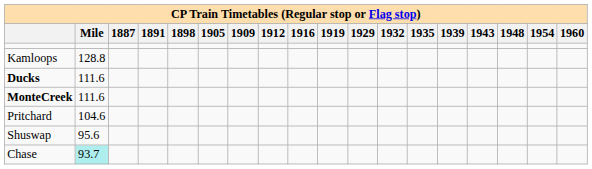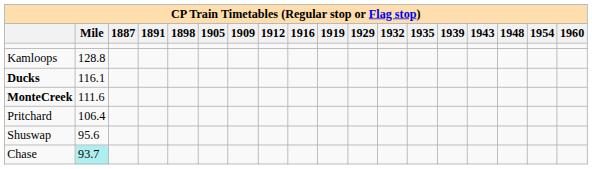 <table class="wikitable">
 <tr>
 <th colspan="18" style="background:#ffdead;">CP Train Timetables (Regular stop or <a href='#'>Flag stop</a>)</th>
 </tr>
 <tr>
 <th></th>
 <th>Mile</th>
 <th>1887</th>
 <th>1891</th>
 <th>1898</th>
 <th>1905</th>
 <th>1909</th>
 <th>1912</th>
 <th>1916</th>
 <th>1919</th>
 <th>1929</th>
 <th>1932</th>
 <th>1935</th>
 <th>1939</th>
 <th>1943</th>
 <th>1948</th>
 <th>1954</th>
 <th>1960</th>
 </tr>
 <tr>
 <td></td>
 <td></td>
 <td></td>
 <td></td>
 <td></td>
 <td></td>
 <td></td>
 <td></td>
 <td></td>
 <td></td>
 <td></td>
 <td></td>
 <td></td>
 <td></td>
 <td></td>
 <td></td>
 <td></td>
 <td></td>
 </tr>
 <tr>
 <td>Kamloops</td>
 <td>128.8</td>
 <td></td>
 <td></td>
 <td></td>
 <td></td>
 <td></td>
 <td></td>
 <td></td>
 <td></td>
 <td></td>
 <td></td>
 <td></td>
 <td></td>
 <td></td>
 <td></td>
 <td></td>
 <td></td>
 </tr>
 <tr>
 <td><strong>Ducks</strong></td>
-<td>111.6</td>
+<td>116.1</td>
 <td></td>
 <td></td>
 <td></td>
 <td></td>
 <td></td>
 <td></td>
 <td></td>
 <td></td>
 <td></td>
 <td></td>
 <td></td>
 <td></td>
 <td></td>
 <td></td>
 <td></td>
 <td></td>
 </tr>
 <tr>
 <td><strong>MonteCreek</strong></td>
 <td>111.6</td>
 <td></td>
 <td></td>
 <td></td>
 <td></td>
 <td></td>
 <td></td>
 <td></td>
 <td></td>
 <td></td>
 <td></td>
 <td></td>
 <td></td>
 <td></td>
 <td></td>
 <td></td>
 <td></td>
 </tr>
 <tr>
 <td>Pritchard</td>
-<td>104.6</td>
+<td>106.4</td>
 <td></td>
 <td></td>
 <td></td>
 <td></td>
 <td></td>
 <td></td>
 <td></td>
 <td></td>
 <td></td>
 <td></td>
 <td></td>
 <td></td>
 <td></td>
 <td></td>
 <td></td>
 <td></td>
 </tr>
 <tr>
 <td>Shuswap</td>
 <td>95.6</td>
 <td></td>
 <td></td>
 <td></td>
 <td></td>
 <td></td>
 <td></td>
 <td></td>
 <td></td>
 <td></td>
 <td></td>
 <td></td>
 <td></td>
 <td></td>
 <td></td>
 <td></td>
 <td></td>
 </tr>
 <tr>
 <td>Chase</td>
 <td style="background: paleturquoise;">93.7</td>
 <td></td>
 <td></td>
 <td></td>
 <td></td>
 <td></td>
 <td></td>
 <td></td>
 <td></td>
 <td></td>
 <td></td>
 <td></td>
 <td></td>
 <td></td>
 <td></td>
 <td></td>
 <td></td>
 </tr>
 </table>
